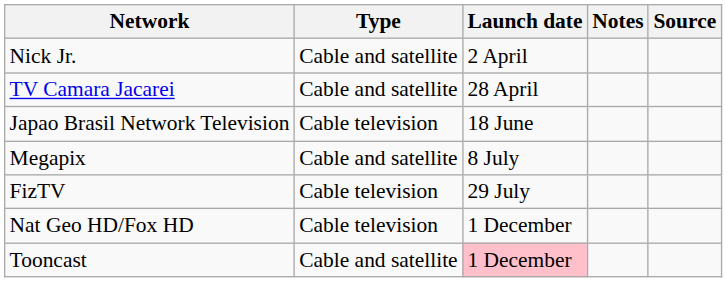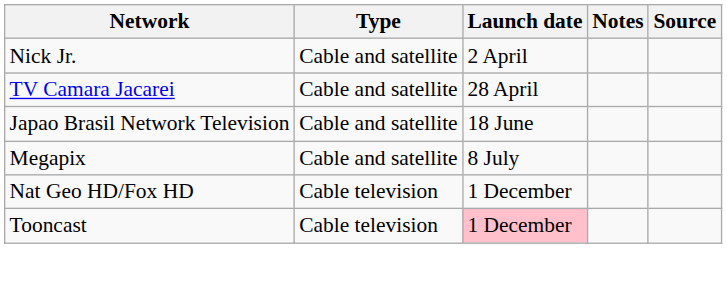 <table class="wikitable sortable">
 <tr>
 <th>Network</th>
 <th>Type</th>
 <th>Launch date</th>
 <th>Notes</th>
 <th>Source</th>
 </tr>
 <tr>
 <td>Nick Jr.</td>
 <td>Cable and satellite</td>
 <td>2 April</td>
 <td></td>
 <td></td>
 </tr>
 <tr>
 <td><a href='#'>TV Camara Jacarei</a></td>
 <td>Cable and satellite</td>
 <td>28 April</td>
 <td></td>
 </tr>
 <tr>
 <td>Japao Brasil Network Television</td>
-<td>Cable television</td>
+<td>Cable and satellite</td>
 <td>18 June</td>
 <td></td>
 <td></td>
 </tr>
 <tr>
 <td>Megapix</td>
 <td>Cable and satellite</td>
 <td>8 July</td>
 <td></td>
 <td></td>
 </tr>
 <tr>
-<td>FizTV</td>
-<td>Cable television</td>
-<td>29 July</td>
-<td></td>
-<td></td>
-</tr>
-<tr>
 <td>Nat Geo HD/Fox HD</td>
 <td>Cable television</td>
 <td>1 December</td>
 <td></td>
 <td></td>
 </tr>
 <tr>
 <td>Tooncast</td>
-<td>Cable and satellite</td>
+<td>Cable television</td>
 <td style="background: pink;">1 December</td>
 <td></td>
 <td></td>
 </tr>
 </table>
